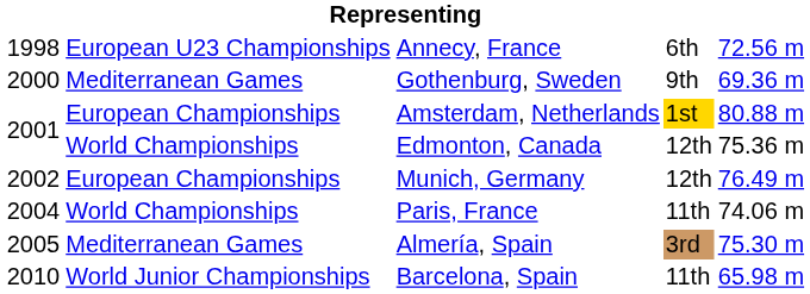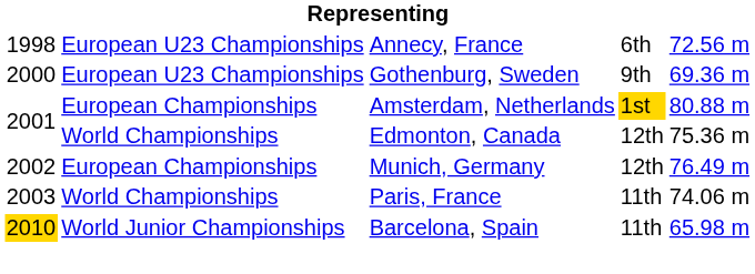 <table>
 <tr>
 <th colspan="5">Representing </th>
 </tr>
 <tr>
 <td>1998</td>
 <td><a href='#'>European U23 Championships</a></td>
 <td><a href='#'>Annecy</a>, <a href='#'>France</a></td>
 <td>6th</td>
 <td><a href='#'>72.56 m</a></td>
 </tr>
 <tr>
 <td>2000</td>
-<td><a href='#'>Mediterranean Games</a></td>
+<td><a href='#'>European U23 Championships</a></td>
 <td><a href='#'>Gothenburg</a>, <a href='#'>Sweden</a></td>
 <td>9th</td>
 <td><a href='#'>69.36 m</a></td>
 </tr>
 <tr>
 <td rowspan=2>2001</td>
 <td><a href='#'>European Championships</a></td>
 <td><a href='#'>Amsterdam</a>, <a href='#'>Netherlands</a></td>
 <td bgcolor=gold>1st</td>
 <td><a href='#'>80.88 m</a></td>
 </tr>
 <tr>
 <td><a href='#'>World Championships</a></td>
 <td><a href='#'>Edmonton</a>, <a href='#'>Canada</a></td>
 <td>12th</td>
 <td>75.36 m</td>
 </tr>
 <tr>
 <td>2002</td>
 <td><a href='#'>European Championships</a></td>
 <td><a href='#'>Munich, Germany</a></td>
 <td>12th</td>
 <td><a href='#'>76.49 m</a></td>
 </tr>
 <tr>
-<td>2004</td>
+<td>2003</td>
 <td><a href='#'>World Championships</a></td>
 <td><a href='#'>Paris, France</a></td>
 <td>11th</td>
 <td>74.06 m</td>
 </tr>
 <tr>
-<td>2005</td>
-<td><a href='#'>Mediterranean Games</a></td>
-<td><a href='#'>Almería</a>, <a href='#'>Spain</a></td>
-<td bgcolor="cc9966">3rd</td>
-<td><a href='#'>75.30 m</a></td>
-</tr>
-<tr>
-<td>2010</td>
+<td style="background: gold;">2010</td>
 <td><a href='#'>World Junior Championships</a></td>
 <td><a href='#'>Barcelona</a>, <a href='#'>Spain</a></td>
 <td>11th</td>
 <td><a href='#'>65.98 m</a></td>
 </tr>
 </table>
